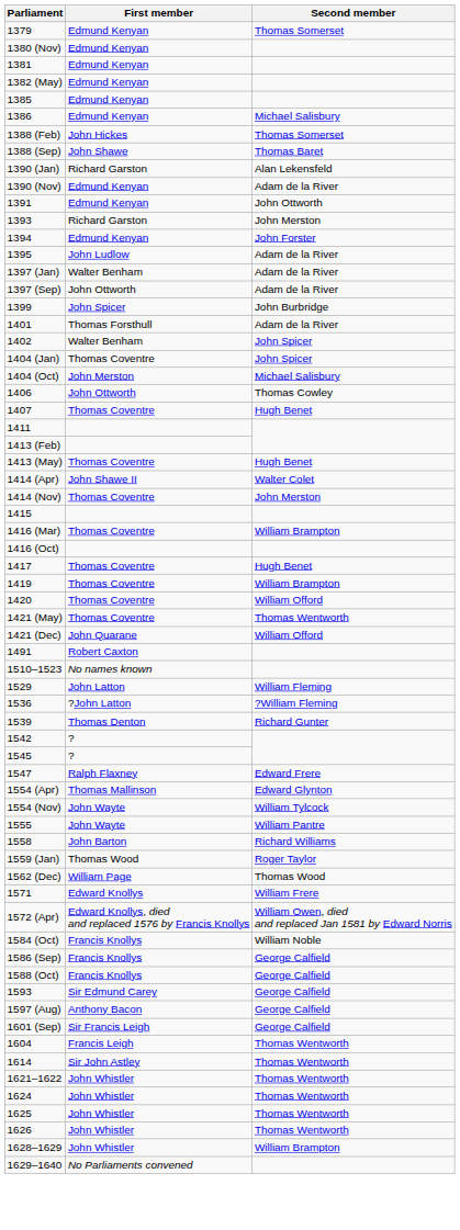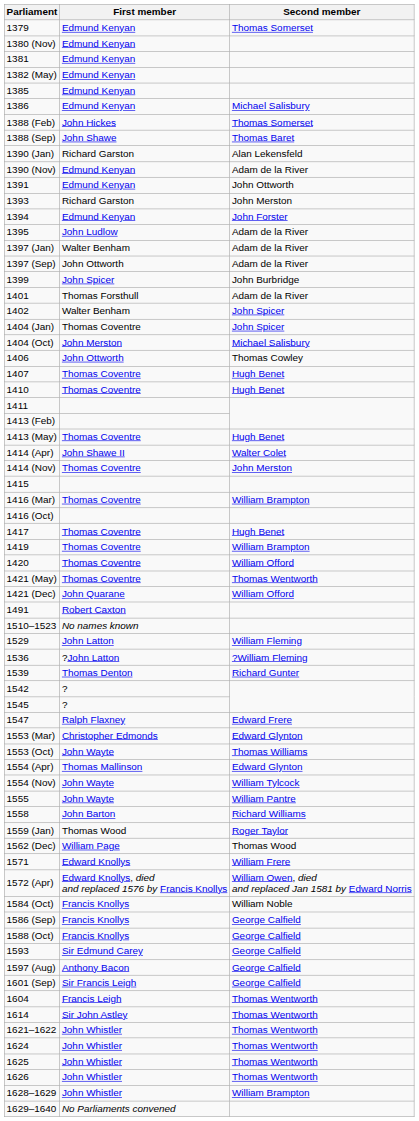 <table class="wikitable">
 <tr>
 <th>Parliament</th>
 <th>First member</th>
 <th>Second member</th>
 </tr>
 <tr>
 <td>1379</td>
 <td><a href='#'>Edmund Kenyan</a></td>
 <td><a href='#'>Thomas Somerset</a></td>
 </tr>
 <tr>
 <td>1380 (Nov)</td>
 <td><a href='#'>Edmund Kenyan</a></td>
 <td></td>
 </tr>
 <tr>
 <td>1381</td>
 <td><a href='#'>Edmund Kenyan</a></td>
 <td></td>
 </tr>
 <tr>
 <td>1382 (May)</td>
 <td><a href='#'>Edmund Kenyan</a></td>
 <td></td>
 </tr>
 <tr>
 <td>1385</td>
 <td><a href='#'>Edmund Kenyan</a></td>
 <td></td>
 </tr>
 <tr>
 <td>1386</td>
 <td><a href='#'>Edmund Kenyan</a></td>
 <td><a href='#'>Michael Salisbury</a></td>
 </tr>
 <tr>
 <td>1388 (Feb)</td>
 <td><a href='#'>John Hickes</a></td>
 <td><a href='#'>Thomas Somerset</a></td>
 </tr>
 <tr>
 <td>1388 (Sep)</td>
 <td><a href='#'>John Shawe</a></td>
 <td><a href='#'>Thomas Baret</a></td>
 </tr>
 <tr>
 <td>1390 (Jan)</td>
 <td>Richard Garston</td>
 <td>Alan Lekensfeld</td>
 </tr>
 <tr>
 <td>1390 (Nov)</td>
 <td><a href='#'>Edmund Kenyan</a></td>
 <td>Adam de la River</td>
 </tr>
 <tr>
 <td>1391</td>
 <td><a href='#'>Edmund Kenyan</a></td>
 <td>John Ottworth</td>
 </tr>
 <tr>
 <td>1393</td>
 <td>Richard Garston</td>
 <td>John Merston</td>
 </tr>
 <tr>
 <td>1394</td>
 <td><a href='#'>Edmund Kenyan</a></td>
 <td><a href='#'>John Forster</a></td>
 </tr>
 <tr>
 <td>1395</td>
 <td><a href='#'>John Ludlow</a></td>
 <td>Adam de la River</td>
 </tr>
 <tr>
 <td>1397 (Jan)</td>
 <td>Walter Benham</td>
 <td>Adam de la River</td>
 </tr>
 <tr>
 <td>1397 (Sep)</td>
 <td>John Ottworth</td>
 <td>Adam de la River</td>
 </tr>
 <tr>
 <td>1399</td>
 <td><a href='#'>John Spicer</a></td>
 <td>John Burbridge</td>
 </tr>
 <tr>
 <td>1401</td>
 <td>Thomas Forsthull</td>
 <td>Adam de la River</td>
 </tr>
 <tr>
 <td>1402</td>
 <td>Walter Benham</td>
 <td><a href='#'>John Spicer</a></td>
 </tr>
 <tr>
 <td>1404 (Jan)</td>
 <td>Thomas Coventre</td>
 <td><a href='#'>John Spicer</a></td>
 </tr>
 <tr>
 <td>1404 (Oct)</td>
 <td><a href='#'>John Merston</a></td>
 <td><a href='#'>Michael Salisbury</a></td>
 </tr>
 <tr>
 <td>1406</td>
 <td><a href='#'>John Ottworth</a></td>
 <td>Thomas Cowley</td>
 </tr>
 <tr>
 <td>1407</td>
 <td><a href='#'>Thomas Coventre</a></td>
 <td><a href='#'>Hugh Benet</a></td>
 </tr>
 <tr>
+<td>1410</td>
+<td><a href='#'>Thomas Coventre</a></td>
+<td><a href='#'>Hugh Benet</a></td>
+</tr>
+<tr>
 <td>1411</td>
 <td></td>
 </tr>
 <tr>
 <td>1413 (Feb)</td>
 <td></td>
 </tr>
 <tr>
 <td>1413 (May)</td>
 <td><a href='#'>Thomas Coventre</a></td>
 <td><a href='#'>Hugh Benet</a></td>
 </tr>
 <tr>
 <td>1414 (Apr)</td>
 <td><a href='#'>John Shawe II</a></td>
 <td><a href='#'>Walter Colet</a></td>
 </tr>
 <tr>
 <td>1414 (Nov)</td>
 <td><a href='#'>Thomas Coventre</a></td>
 <td><a href='#'>John Merston</a></td>
 </tr>
 <tr>
 <td>1415</td>
 <td></td>
 </tr>
 <tr>
 <td>1416 (Mar)</td>
 <td><a href='#'>Thomas Coventre</a></td>
 <td><a href='#'>William Brampton</a></td>
 </tr>
 <tr>
 <td>1416 (Oct)</td>
 <td></td>
 </tr>
 <tr>
 <td>1417</td>
 <td><a href='#'>Thomas Coventre</a></td>
 <td><a href='#'>Hugh Benet</a></td>
 </tr>
 <tr>
 <td>1419</td>
 <td><a href='#'>Thomas Coventre</a></td>
 <td><a href='#'>William Brampton</a></td>
 </tr>
 <tr>
 <td>1420</td>
 <td><a href='#'>Thomas Coventre</a></td>
 <td><a href='#'>William Offord</a></td>
 </tr>
 <tr>
 <td>1421 (May)</td>
 <td><a href='#'>Thomas Coventre</a></td>
 <td><a href='#'>Thomas Wentworth</a></td>
 </tr>
 <tr>
 <td>1421 (Dec)</td>
 <td><a href='#'>John Quarane</a></td>
 <td><a href='#'>William Offord</a></td>
 </tr>
 <tr>
 <td>1491</td>
 <td><a href='#'>Robert Caxton</a></td>
 <td></td>
 </tr>
 <tr>
 <td>1510–1523</td>
 <td><em>No names known</em></td>
 </tr>
 <tr>
 <td>1529</td>
 <td><a href='#'>John Latton</a></td>
 <td><a href='#'>William Fleming</a></td>
 </tr>
 <tr>
 <td>1536</td>
 <td>?<a href='#'>John Latton</a></td>
 <td><a href='#'>?William Fleming</a></td>
 </tr>
 <tr>
 <td>1539</td>
 <td><a href='#'>Thomas Denton</a></td>
 <td><a href='#'>Richard Gunter</a></td>
 </tr>
 <tr>
 <td>1542</td>
 <td>?</td>
 </tr>
 <tr>
 <td>1545</td>
 <td>?</td>
 </tr>
 <tr>
 <td>1547</td>
 <td><a href='#'>Ralph Flaxney</a></td>
 <td><a href='#'>Edward Frere</a></td>
+</tr>
+<tr>
+<td>1553 (Mar)</td>
+<td><a href='#'>Christopher Edmonds</a></td>
+<td><a href='#'>Edward Glynton</a></td>
+</tr>
+<tr>
+<td>1553 (Oct)</td>
+<td><a href='#'>John Wayte</a></td>
+<td><a href='#'>Thomas Williams</a></td>
 </tr>
 <tr>
 <td>1554 (Apr)</td>
 <td><a href='#'>Thomas Mallinson</a></td>
 <td><a href='#'>Edward Glynton</a></td>
 </tr>
 <tr>
 <td>1554 (Nov)</td>
 <td><a href='#'>John Wayte</a></td>
 <td><a href='#'>William Tylcock</a></td>
 </tr>
 <tr>
 <td>1555</td>
 <td><a href='#'>John Wayte</a></td>
 <td><a href='#'>William Pantre</a></td>
 </tr>
 <tr>
 <td>1558</td>
 <td><a href='#'>John Barton</a></td>
 <td><a href='#'>Richard Williams</a></td>
 </tr>
 <tr>
 <td>1559 (Jan)</td>
 <td>Thomas Wood</td>
 <td><a href='#'>Roger Taylor</a></td>
 </tr>
 <tr>
 <td>1562 (Dec)</td>
 <td><a href='#'>William Page</a></td>
 <td>Thomas Wood</td>
 </tr>
 <tr>
 <td>1571</td>
 <td><a href='#'>Edward Knollys</a></td>
 <td><a href='#'>William Frere</a></td>
 </tr>
 <tr>
 <td>1572 (Apr)</td>
 <td><a href='#'>Edward Knollys</a>, <em>died <br> and replaced 1576 by</em> <a href='#'>Francis Knollys</a></td>
 <td><a href='#'>William Owen</a>, <em>died <br> and replaced Jan 1581 by</em> <a href='#'>Edward Norris</a></td>
 </tr>
 <tr>
 <td>1584 (Oct)</td>
 <td><a href='#'>Francis Knollys</a></td>
 <td>William Noble</td>
 </tr>
 <tr>
 <td>1586 (Sep)</td>
 <td><a href='#'>Francis Knollys</a></td>
 <td><a href='#'>George Calfield</a></td>
 </tr>
 <tr>
 <td>1588 (Oct)</td>
 <td><a href='#'>Francis Knollys</a></td>
 <td><a href='#'>George Calfield</a></td>
 </tr>
 <tr>
 <td>1593</td>
 <td><a href='#'>Sir Edmund Carey</a></td>
 <td><a href='#'>George Calfield</a></td>
 </tr>
 <tr>
 <td>1597 (Aug)</td>
 <td><a href='#'>Anthony Bacon</a></td>
 <td><a href='#'>George Calfield</a></td>
 </tr>
 <tr>
 <td>1601 (Sep)</td>
 <td><a href='#'>Sir Francis Leigh</a></td>
 <td><a href='#'>George Calfield</a></td>
 </tr>
 <tr>
 <td>1604</td>
 <td><a href='#'>Francis Leigh</a></td>
 <td><a href='#'>Thomas Wentworth</a></td>
 </tr>
 <tr>
 <td>1614</td>
 <td><a href='#'>Sir John Astley</a></td>
 <td><a href='#'>Thomas Wentworth</a></td>
 </tr>
 <tr>
 <td>1621–1622</td>
 <td><a href='#'>John Whistler</a></td>
 <td><a href='#'>Thomas Wentworth</a></td>
 </tr>
 <tr>
 <td>1624</td>
 <td><a href='#'>John Whistler</a></td>
 <td><a href='#'>Thomas Wentworth</a></td>
 </tr>
 <tr>
 <td>1625</td>
 <td><a href='#'>John Whistler</a></td>
 <td><a href='#'>Thomas Wentworth</a></td>
 </tr>
 <tr>
 <td>1626</td>
 <td><a href='#'>John Whistler</a></td>
 <td><a href='#'>Thomas Wentworth</a></td>
 </tr>
 <tr>
 <td>1628–1629</td>
 <td><a href='#'>John Whistler</a></td>
 <td><a href='#'>William Brampton</a></td>
 </tr>
 <tr>
 <td>1629–1640</td>
 <td><em>No Parliaments convened</em></td>
 </tr>
 </table>
